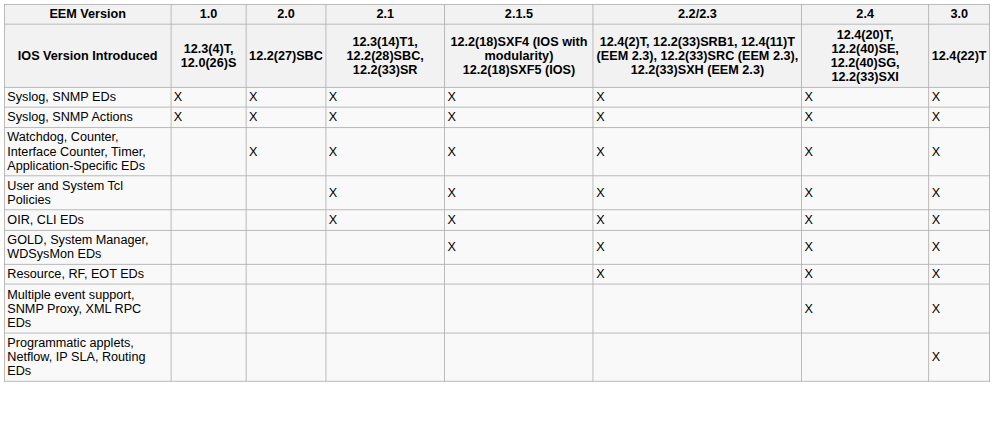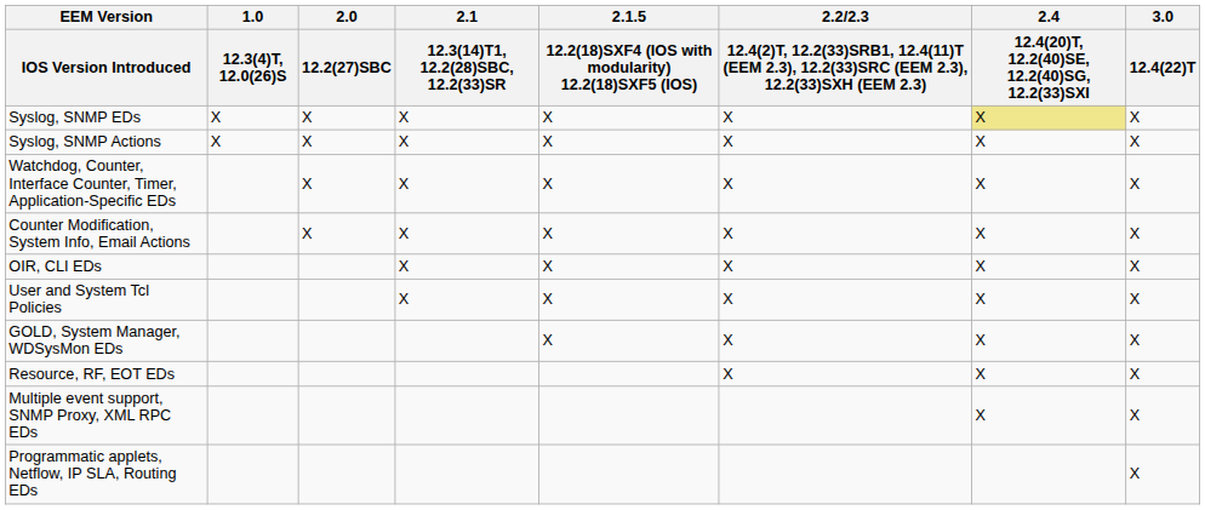 <table class="wikitable">
 <tr>
 <th>EEM Version</th>
 <th>1.0</th>
 <th>2.0</th>
 <th>2.1</th>
 <th>2.1.5</th>
 <th>2.2/2.3</th>
 <th>2.4</th>
 <th>3.0</th>
 </tr>
 <tr>
 <th>IOS Version Introduced</th>
 <th>12.3(4)T, 12.0(26)S</th>
 <th>12.2(27)SBC</th>
 <th>12.3(14)T1, 12.2(28)SBC, 12.2(33)SR</th>
 <th>12.2(18)SXF4 (IOS with modularity) 12.2(18)SXF5 (IOS)</th>
 <th>12.4(2)T, 12.2(33)SRB1, 12.4(11)T (EEM 2.3), 12.2(33)SRC (EEM 2.3), 12.2(33)SXH (EEM 2.3)</th>
 <th>12.4(20)T, 12.2(40)SE, 12.2(40)SG, 12.2(33)SXI</th>
 <th>12.4(22)T</th>
 </tr>
 <tr>
 <td>Syslog, SNMP EDs</td>
 <td>X</td>
 <td>X</td>
 <td>X</td>
 <td>X</td>
 <td>X</td>
-<td>X</td>
+<td style="background: khaki;">X</td>
 <td>X</td>
 </tr>
 <tr>
 <td>Syslog, SNMP Actions</td>
 <td>X</td>
 <td>X</td>
 <td>X</td>
 <td>X</td>
 <td>X</td>
 <td>X</td>
 <td>X</td>
 </tr>
 <tr>
 <td>Watchdog, Counter, Interface Counter, Timer, Application-Specific EDs</td>
 <td></td>
 <td>X</td>
 <td>X</td>
 <td>X</td>
 <td>X</td>
 <td>X</td>
 <td>X</td>
 </tr>
 <tr>
-<td>User and System Tcl Policies</td>
+<td>Counter Modification, System Info, Email Actions</td>
+<td></td>
+<td>X</td>
+<td>X</td>
+<td>X</td>
+<td>X</td>
+<td>X</td>
+<td>X</td>
+</tr>
+<tr>
+<td>OIR, CLI EDs</td>
 <td></td>
 <td></td>
 <td>X</td>
 <td>X</td>
 <td>X</td>
 <td>X</td>
 <td>X</td>
 </tr>
 <tr>
-<td>OIR, CLI EDs</td>
+<td>User and System Tcl Policies</td>
 <td></td>
 <td></td>
 <td>X</td>
 <td>X</td>
 <td>X</td>
 <td>X</td>
 <td>X</td>
 </tr>
 <tr>
 <td>GOLD, System Manager, WDSysMon EDs</td>
 <td></td>
 <td></td>
 <td></td>
 <td>X</td>
 <td>X</td>
 <td>X</td>
 <td>X</td>
 </tr>
 <tr>
 <td>Resource, RF, EOT EDs</td>
 <td></td>
 <td></td>
 <td></td>
 <td></td>
 <td>X</td>
 <td>X</td>
 <td>X</td>
 </tr>
 <tr>
 <td>Multiple event support, SNMP Proxy, XML RPC EDs</td>
 <td></td>
 <td></td>
 <td></td>
 <td></td>
 <td></td>
 <td>X</td>
 <td>X</td>
 </tr>
 <tr>
 <td>Programmatic applets, Netflow, IP SLA, Routing EDs</td>
 <td></td>
 <td></td>
 <td></td>
 <td></td>
 <td></td>
 <td></td>
 <td>X</td>
 </tr>
 </table>
